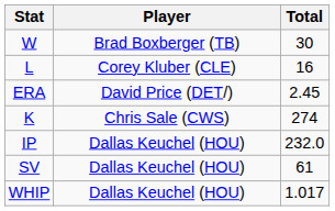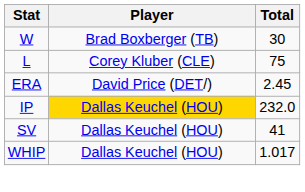 <table class="wikitable" style="text-align:center;">
 <tr>
 <th style="width:15%;">Stat</th>
 <th>Player</th>
 <th style="width:15%;">Total</th>
 </tr>
 <tr>
 <td><a href='#'>W</a></td>
 <td><a href='#'>Brad Boxberger</a> (<a href='#'>TB</a>)</td>
 <td>30</td>
 </tr>
 <tr>
 <td><a href='#'>L</a></td>
 <td><a href='#'>Corey Kluber</a> (<a href='#'>CLE</a>)</td>
-<td>16</td>
+<td>75</td>
 </tr>
 <tr>
 <td><a href='#'>ERA</a></td>
 <td><a href='#'>David Price</a> (<a href='#'>DET</a>/)</td>
 <td>2.45</td>
 </tr>
 <tr>
-<td><a href='#'>K</a></td>
-<td><a href='#'>Chris Sale</a> (<a href='#'>CWS</a>)</td>
-<td>274</td>
-</tr>
-<tr>
 <td><a href='#'>IP</a></td>
-<td><a href='#'>Dallas Keuchel</a> (<a href='#'>HOU</a>)</td>
+<td style="background: gold;"><a href='#'>Dallas Keuchel</a> (<a href='#'>HOU</a>)</td>
 <td>232.0</td>
 </tr>
 <tr>
 <td><a href='#'>SV</a></td>
 <td><a href='#'>Dallas Keuchel</a> (<a href='#'>HOU</a>)</td>
-<td>61</td>
+<td>41</td>
 </tr>
 <tr>
 <td><a href='#'>WHIP</a></td>
 <td><a href='#'>Dallas Keuchel</a> (<a href='#'>HOU</a>)</td>
 <td>1.017</td>
 </tr>
 </table>
